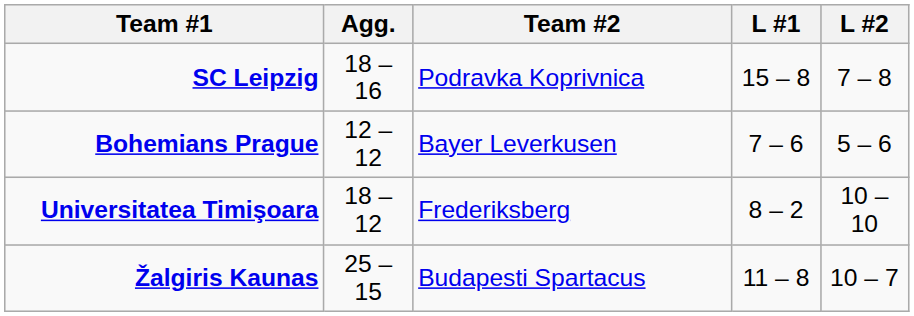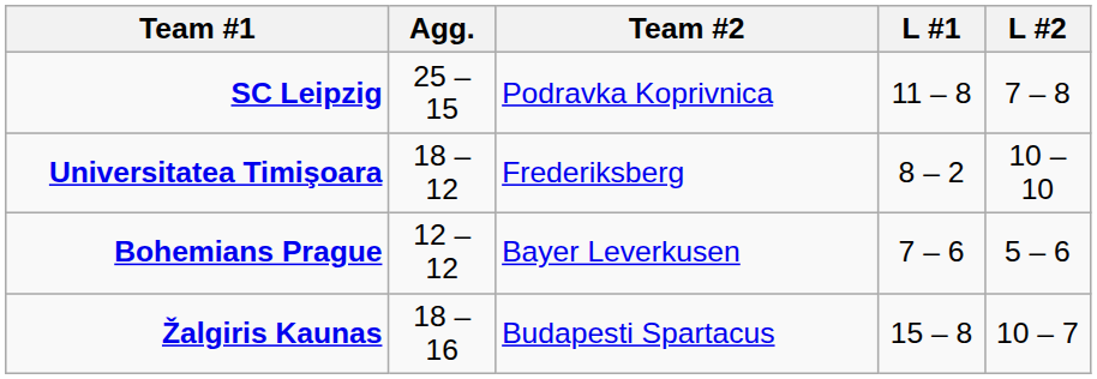 <table class=wikitable style="text-align:center">
 <tr>
 <th width=200>Team #1</th>
 <th width=50>Agg.</th>
 <th width=200>Team #2</th>
 <th width=50>L #1</th>
 <th width=50>L #2</th>
 </tr>
 <tr>
 <td align=right><strong><a href='#'>SC Leipzig</a></strong> </td>
-<td align=center>18 – 16</td>
+<td align=center>25 – 15</td>
 <td align=left> <a href='#'>Podravka Koprivnica</a></td>
-<td align=center>15 – 8</td>
+<td align=center>11 – 8</td>
 <td align=center>7 – 8</td>
+</tr>
+<tr>
+<td align=right><strong><a href='#'>Universitatea Timişoara</a></strong> </td>
+<td align=center>18 – 12</td>
+<td align=left> <a href='#'>Frederiksberg</a></td>
+<td align=center>8 – 2</td>
+<td align=center>10 – 10</td>
 </tr>
 <tr>
 <td align=right><strong><a href='#'>Bohemians Prague</a></strong> </td>
 <td align=center>12 – 12</td>
 <td align=left> <a href='#'>Bayer Leverkusen</a></td>
 <td align=center>7 – 6</td>
 <td align=center>5 – 6</td>
 </tr>
 <tr>
-<td align=right><strong><a href='#'>Universitatea Timişoara</a></strong> </td>
-<td align=center>18 – 12</td>
-<td align=left> <a href='#'>Frederiksberg</a></td>
-<td align=center>8 – 2</td>
-<td align=center>10 – 10</td>
-</tr>
-<tr>
 <td align=right><strong><a href='#'>Žalgiris Kaunas</a></strong> </td>
-<td align=center>25 – 15</td>
+<td align=center>18 – 16</td>
 <td align=left> <a href='#'>Budapesti Spartacus</a></td>
-<td align=center>11 – 8</td>
+<td align=center>15 – 8</td>
 <td align=center>10 – 7</td>
 </tr>
 </table>
